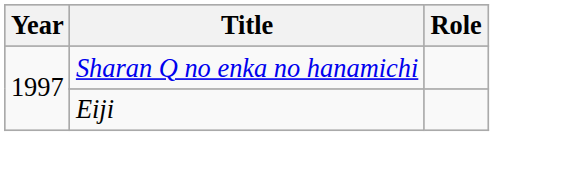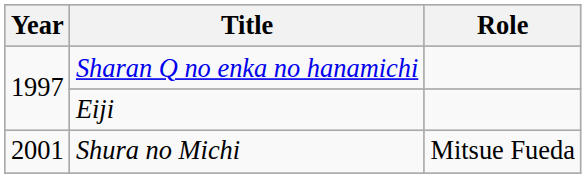 <table class="wikitable">
 <tr>
 <th>Year</th>
 <th>Title</th>
 <th>Role</th>
 </tr>
 <tr>
 <td rowspan="2">1997</td>
 <td><em><a href='#'>Sharan Q no enka no hanamichi</a></em></td>
 <td></td>
 </tr>
 <tr>
 <td><em>Eiji</em></td>
 <td></td>
 </tr>
+<tr>
+<td>2001</td>
+<td><em>Shura no Michi</em></td>
+<td>Mitsue Fueda</td>
+</tr>
 </table>
